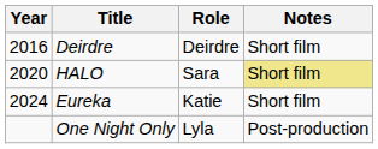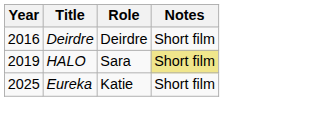 <table class="wikitable sortable">
 <tr>
 <th>Year</th>
 <th>Title</th>
 <th>Role</th>
 <th class="unsortable">Notes</th>
 </tr>
 <tr>
 <td>2016</td>
 <td><em>Deirdre</em></td>
 <td>Deirdre</td>
 <td>Short film</td>
 </tr>
 <tr>
-<td>2020</td>
+<td>2019</td>
 <td><em>HALO</em></td>
 <td>Sara</td>
 <td style="background: khaki;">Short film</td>
 </tr>
 <tr>
-<td>2024</td>
+<td>2025</td>
 <td><em>Eureka</em></td>
 <td>Katie</td>
 <td>Short film</td>
 </tr>
-<tr>
-<td></td>
-<td><em>One Night Only</em></td>
-<td>Lyla</td>
-<td>Post-production</td>
-</tr>
 </table>
